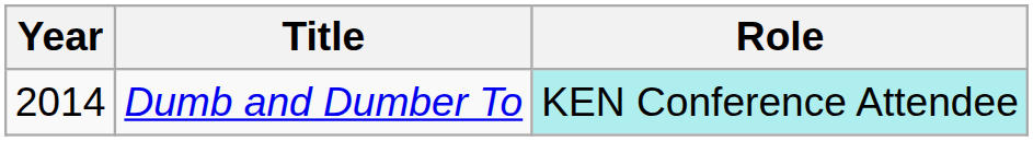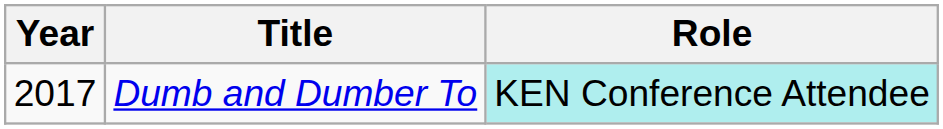 <table class="wikitable">
 <tr>
 <th>Year</th>
 <th>Title</th>
 <th>Role</th>
 </tr>
 <tr>
-<td>2014</td>
+<td>2017</td>
 <td><em><a href='#'>Dumb and Dumber To</a></em></td>
 <td style="background: paleturquoise;">KEN Conference Attendee</td>
 </tr>
 </table>
